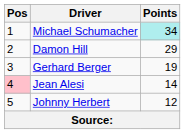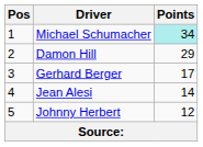 <table class="wikitable" style="font-size: 95%;">
 <tr>
 <th>Pos</th>
 <th>Driver</th>
 <th>Points</th>
 </tr>
 <tr>
 <td>1</td>
 <td> <a href='#'>Michael Schumacher</a></td>
 <td align="right" style="background: paleturquoise;">34</td>
 </tr>
 <tr>
 <td>2</td>
 <td> <a href='#'>Damon Hill</a></td>
 <td align="right">29</td>
 </tr>
 <tr>
 <td>3</td>
 <td> <a href='#'>Gerhard Berger</a></td>
-<td align="right">19</td>
+<td align="right">17</td>
 </tr>
 <tr>
-<td style="background: pink;">4</td>
+<td>4</td>
 <td> <a href='#'>Jean Alesi</a></td>
 <td align="right">14</td>
 </tr>
 <tr>
 <td>5</td>
 <td> <a href='#'>Johnny Herbert</a></td>
 <td align="right">12</td>
 </tr>
 <tr>
 <th colspan=4>Source: </th>
 </tr>
 </table>
